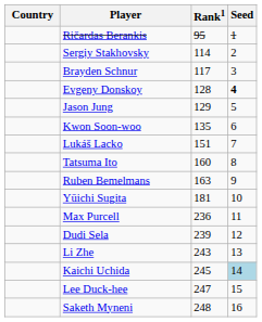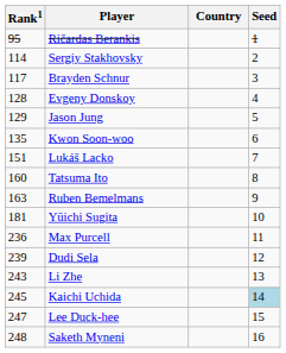 <table class="sortable wikitable">
 <tr>
+<th>Rank<sup>1</sup></th>
+<th width="175">Player</th>
 <th width="70">Country</th>
-<th width="175">Player</th>
-<th>Rank<sup>1</sup></th>
 <th>Seed</th>
 </tr>
 <tr>
+<td><s>95</s></td>
+<td><s><a href='#'>Ričardas Berankis</a></s></td>
 <td><s></s></td>
-<td><s><a href='#'>Ričardas Berankis</a></s></td>
-<td><s>95</s></td>
 <td><s>1</s></td>
 </tr>
 <tr>
+<td>114</td>
+<td><a href='#'>Sergiy Stakhovsky</a></td>
 <td></td>
-<td><a href='#'>Sergiy Stakhovsky</a></td>
-<td>114</td>
 <td>2</td>
 </tr>
 <tr>
+<td>117</td>
+<td><a href='#'>Brayden Schnur</a></td>
 <td></td>
-<td><a href='#'>Brayden Schnur</a></td>
-<td>117</td>
 <td>3</td>
 </tr>
 <tr>
+<td>128</td>
+<td><a href='#'>Evgeny Donskoy</a></td>
 <td></td>
-<td><a href='#'>Evgeny Donskoy</a></td>
-<td>128</td>
-<td><strong>4</strong></td>
+<td>4</td>
 </tr>
 <tr>
+<td>129</td>
+<td><a href='#'>Jason Jung</a></td>
 <td></td>
-<td><a href='#'>Jason Jung</a></td>
-<td>129</td>
 <td>5</td>
 </tr>
 <tr>
+<td>135</td>
+<td><a href='#'>Kwon Soon-woo</a></td>
 <td></td>
-<td><a href='#'>Kwon Soon-woo</a></td>
-<td>135</td>
 <td>6</td>
 </tr>
 <tr>
+<td>151</td>
+<td><a href='#'>Lukáš Lacko</a></td>
 <td></td>
-<td><a href='#'>Lukáš Lacko</a></td>
-<td>151</td>
 <td>7</td>
 </tr>
 <tr>
+<td>160</td>
+<td><a href='#'>Tatsuma Ito</a></td>
 <td></td>
-<td><a href='#'>Tatsuma Ito</a></td>
-<td>160</td>
 <td>8</td>
 </tr>
 <tr>
+<td>163</td>
+<td><a href='#'>Ruben Bemelmans</a></td>
 <td></td>
-<td><a href='#'>Ruben Bemelmans</a></td>
-<td>163</td>
 <td>9</td>
 </tr>
 <tr>
+<td>181</td>
+<td><a href='#'>Yūichi Sugita</a></td>
 <td></td>
-<td><a href='#'>Yūichi Sugita</a></td>
-<td>181</td>
 <td>10</td>
 </tr>
 <tr>
+<td>236</td>
+<td><a href='#'>Max Purcell</a></td>
 <td></td>
-<td><a href='#'>Max Purcell</a></td>
-<td>236</td>
 <td>11</td>
 </tr>
 <tr>
+<td>239</td>
+<td><a href='#'>Dudi Sela</a></td>
 <td></td>
-<td><a href='#'>Dudi Sela</a></td>
-<td>239</td>
 <td>12</td>
 </tr>
 <tr>
+<td>243</td>
+<td><a href='#'>Li Zhe</a></td>
 <td></td>
-<td><a href='#'>Li Zhe</a></td>
-<td>243</td>
 <td>13</td>
 </tr>
 <tr>
+<td>245</td>
+<td><a href='#'>Kaichi Uchida</a></td>
 <td></td>
-<td><a href='#'>Kaichi Uchida</a></td>
-<td>245</td>
 <td style="background: lightblue;">14</td>
 </tr>
 <tr>
+<td>247</td>
+<td><a href='#'>Lee Duck-hee</a></td>
 <td></td>
-<td><a href='#'>Lee Duck-hee</a></td>
-<td>247</td>
 <td>15</td>
 </tr>
 <tr>
+<td>248</td>
+<td><a href='#'>Saketh Myneni</a></td>
 <td></td>
-<td><a href='#'>Saketh Myneni</a></td>
-<td>248</td>
 <td>16</td>
 </tr>
 </table>
